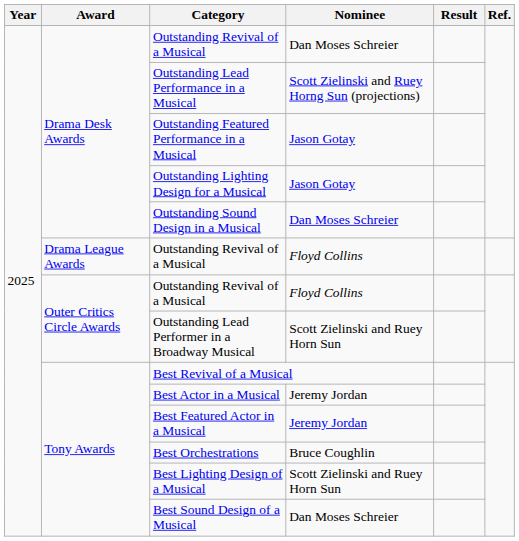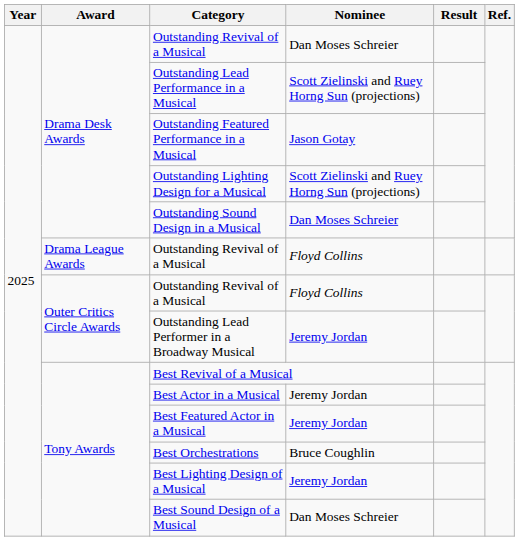 <table class=wikitable>
 <tr>
 <th scope="col" style="width:3em;">Year</th>
 <th scope="col" style="width:20em;">Award</th>
 <th scope="col" style="width:20em;">Category</th>
 <th scope="col" style="width:25em;">Nominee</th>
 <th scope="col" style="width:5em;">Result</th>
 <th>Ref.</th>
 </tr>
 <tr>
 <td rowspan="14">2025</td>
 <td rowspan="5"><a href='#'>Drama Desk Awards</a></td>
 <td><a href='#'>Outstanding Revival of a Musical</a></td>
 <td>Dan Moses Schreier</td>
 <td></td>
 <td rowspan="5"></td>
 </tr>
 <tr>
 <td><a href='#'>Outstanding Lead Performance in a Musical</a></td>
 <td><a href='#'>Scott Zielinski</a> and <a href='#'>Ruey Horng Sun</a> (projections)</td>
 <td></td>
 </tr>
 <tr>
 <td><a href='#'>Outstanding Featured Performance in a Musical</a></td>
 <td><a href='#'>Jason Gotay</a></td>
 <td></td>
 </tr>
 <tr>
 <td><a href='#'>Outstanding Lighting Design for a Musical</a></td>
-<td><a href='#'>Jason Gotay</a></td>
+<td><a href='#'>Scott Zielinski</a> and <a href='#'>Ruey Horng Sun</a> (projections)</td>
 <td></td>
 </tr>
 <tr>
 <td><a href='#'>Outstanding Sound Design in a Musical</a></td>
 <td><a href='#'>Dan Moses Schreier</a></td>
 <td></td>
 </tr>
 <tr>
 <td><a href='#'>Drama League Awards</a></td>
 <td>Outstanding Revival of a Musical</td>
 <td><em>Floyd Collins</em></td>
 <td></td>
 <td></td>
 </tr>
 <tr>
 <td rowspan="2"><a href='#'>Outer Critics Circle Awards</a></td>
 <td>Outstanding Revival of a Musical</td>
 <td><em>Floyd Collins</em></td>
 <td></td>
 <td rowspan="2"></td>
 </tr>
 <tr>
 <td>Outstanding Lead Performer in a Broadway Musical</td>
-<td>Scott Zielinski and Ruey Horn Sun</td>
+<td><a href='#'>Jeremy Jordan</a></td>
 <td></td>
 </tr>
 <tr>
 <td rowspan="6"><a href='#'>Tony Awards</a></td>
 <td colspan="2"><a href='#'>Best Revival of a Musical</a></td>
 <td></td>
 <td rowspan="6"></td>
 </tr>
 <tr>
 <td><a href='#'>Best Actor in a Musical</a></td>
 <td>Jeremy Jordan</td>
 <td></td>
 </tr>
 <tr>
 <td><a href='#'>Best Featured Actor in a Musical</a></td>
 <td><a href='#'>Jeremy Jordan</a></td>
 <td></td>
 </tr>
 <tr>
 <td><a href='#'>Best Orchestrations</a></td>
 <td>Bruce Coughlin</td>
 <td></td>
 </tr>
 <tr>
 <td><a href='#'>Best Lighting Design of a Musical</a></td>
-<td>Scott Zielinski and Ruey Horn Sun</td>
+<td><a href='#'>Jeremy Jordan</a></td>
 <td></td>
 </tr>
 <tr>
 <td><a href='#'>Best Sound Design of a Musical</a></td>
 <td>Dan Moses Schreier</td>
 <td></td>
 </tr>
 </table>
